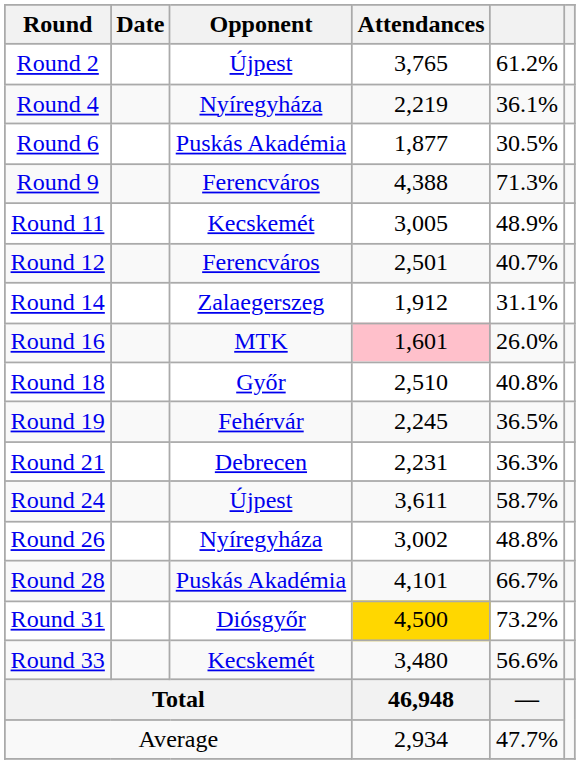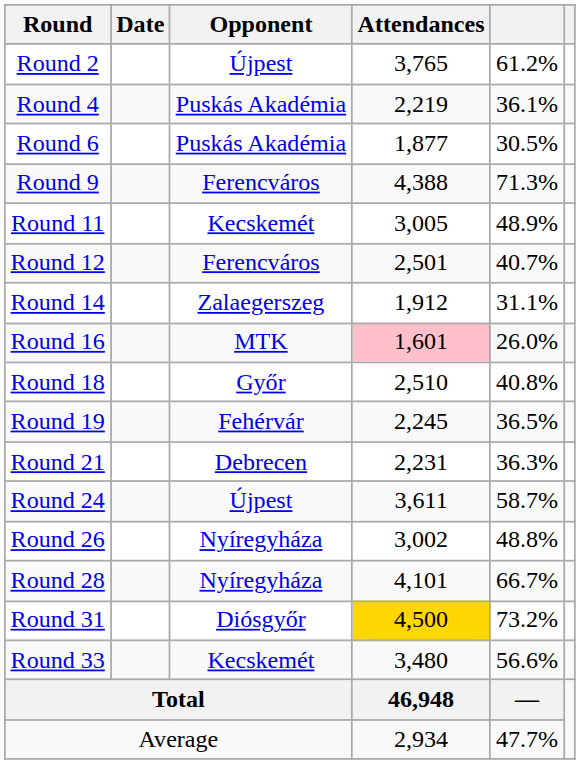 <table class="wikitable sortable mw-collapsible mw-collapsed" style="text-align:center; font-size:85%;">
 <tr>
 <th scope="col">Round</th>
 <th scope="col">Date</th>
 <th scope="col">Opponent</th>
 <th scope="col">Attendances</th>
 <th scope="col"></th>
 <th scope="col"></th>
 </tr>
 <tr bgcolor="white">
 <td><a href='#'>Round 2</a></td>
 <td></td>
 <td><a href='#'>Újpest</a></td>
 <td>3,765</td>
 <td>61.2%</td>
 <td></td>
 </tr>
 <tr>
 <td><a href='#'>Round 4</a></td>
 <td></td>
-<td><a href='#'>Nyíregyháza</a></td>
+<td><a href='#'>Puskás Akadémia</a></td>
 <td>2,219</td>
 <td>36.1%</td>
 <td></td>
 </tr>
 <tr bgcolor="white">
 <td><a href='#'>Round 6</a></td>
 <td></td>
 <td><a href='#'>Puskás Akadémia</a></td>
 <td>1,877</td>
 <td>30.5%</td>
 <td></td>
 </tr>
 <tr>
 <td><a href='#'>Round 9</a></td>
 <td></td>
 <td><a href='#'>Ferencváros</a></td>
 <td>4,388</td>
 <td>71.3%</td>
 <td></td>
 </tr>
 <tr bgcolor="white">
 <td><a href='#'>Round 11</a></td>
 <td></td>
 <td><a href='#'>Kecskemét</a></td>
 <td>3,005</td>
 <td>48.9%</td>
 <td></td>
 </tr>
 <tr>
 <td><a href='#'>Round 12</a></td>
 <td></td>
 <td><a href='#'>Ferencváros</a></td>
 <td>2,501</td>
 <td>40.7%</td>
 <td></td>
 </tr>
 <tr bgcolor="white">
 <td><a href='#'>Round 14</a></td>
 <td></td>
 <td><a href='#'>Zalaegerszeg</a></td>
 <td>1,912</td>
 <td>31.1%</td>
 <td></td>
 </tr>
 <tr>
 <td><a href='#'>Round 16</a></td>
 <td></td>
 <td><a href='#'>MTK</a></td>
 <td style="background-color: pink;">1,601</td>
 <td>26.0%</td>
 <td></td>
 </tr>
 <tr bgcolor="white">
 <td><a href='#'>Round 18</a></td>
 <td></td>
 <td><a href='#'>Győr</a></td>
 <td>2,510</td>
 <td>40.8%</td>
 <td></td>
 </tr>
 <tr>
 <td><a href='#'>Round 19</a></td>
 <td></td>
 <td><a href='#'>Fehérvár</a></td>
 <td>2,245</td>
 <td>36.5%</td>
 <td></td>
 </tr>
 <tr bgcolor="white">
 <td><a href='#'>Round 21</a></td>
 <td></td>
 <td><a href='#'>Debrecen</a></td>
 <td>2,231</td>
 <td>36.3%</td>
 <td></td>
 </tr>
 <tr>
 <td><a href='#'>Round 24</a></td>
 <td></td>
 <td><a href='#'>Újpest</a></td>
 <td>3,611</td>
 <td>58.7%</td>
 <td></td>
 </tr>
 <tr bgcolor="white">
 <td><a href='#'>Round 26</a></td>
 <td></td>
 <td><a href='#'>Nyíregyháza</a></td>
 <td>3,002</td>
 <td>48.8%</td>
 <td></td>
 </tr>
 <tr>
 <td><a href='#'>Round 28</a></td>
 <td></td>
-<td><a href='#'>Puskás Akadémia</a></td>
+<td><a href='#'>Nyíregyháza</a></td>
 <td>4,101</td>
 <td>66.7%</td>
 <td></td>
 </tr>
 <tr bgcolor="white">
 <td><a href='#'>Round 31</a></td>
 <td></td>
 <td><a href='#'>Diósgyőr</a></td>
 <td style="background-color: gold;">4,500</td>
 <td>73.2%</td>
 <td></td>
 </tr>
 <tr>
 <td><a href='#'>Round 33</a></td>
 <td></td>
 <td><a href='#'>Kecskemét</a></td>
 <td>3,480</td>
 <td>56.6%</td>
 <td></td>
 </tr>
 <tr>
 <th colspan="3">Total</th>
 <th>46,948</th>
 <th>—</th>
 </tr>
 <tr>
 <td colspan="3">Average</td>
 <td>2,934</td>
 <td>47.7%</td>
 </tr>
 </table>
